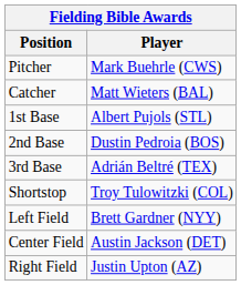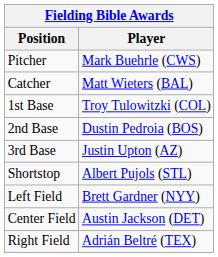 <table class="wikitable" style="font-size:90%;">
 <tr>
 <th colspan="9"><a href='#'>Fielding Bible Awards</a></th>
 </tr>
 <tr>
 <th>Position</th>
 <th>Player</th>
 </tr>
 <tr>
 <td>Pitcher</td>
 <td><a href='#'>Mark Buehrle</a> (<a href='#'>CWS</a>)</td>
 </tr>
 <tr>
 <td>Catcher</td>
 <td><a href='#'>Matt Wieters</a> (<a href='#'>BAL</a>)</td>
 </tr>
 <tr>
 <td>1st Base</td>
-<td><a href='#'>Albert Pujols</a> (<a href='#'>STL</a>)</td>
+<td><a href='#'>Troy Tulowitzki</a> (<a href='#'>COL</a>)</td>
 </tr>
 <tr>
 <td>2nd Base</td>
 <td><a href='#'>Dustin Pedroia</a> (<a href='#'>BOS</a>)</td>
 </tr>
 <tr>
 <td>3rd Base</td>
-<td><a href='#'>Adrián Beltré</a> (<a href='#'>TEX</a>)</td>
+<td><a href='#'>Justin Upton</a> (<a href='#'>AZ</a>)</td>
 </tr>
 <tr>
 <td>Shortstop</td>
-<td><a href='#'>Troy Tulowitzki</a> (<a href='#'>COL</a>)</td>
+<td><a href='#'>Albert Pujols</a> (<a href='#'>STL</a>)</td>
 </tr>
 <tr>
 <td>Left Field</td>
 <td><a href='#'>Brett Gardner</a> (<a href='#'>NYY</a>)</td>
 </tr>
 <tr>
 <td>Center Field</td>
 <td><a href='#'>Austin Jackson</a> (<a href='#'>DET</a>)</td>
 </tr>
 <tr>
 <td>Right Field</td>
-<td><a href='#'>Justin Upton</a> (<a href='#'>AZ</a>)</td>
+<td><a href='#'>Adrián Beltré</a> (<a href='#'>TEX</a>)</td>
 </tr>
 </table>
